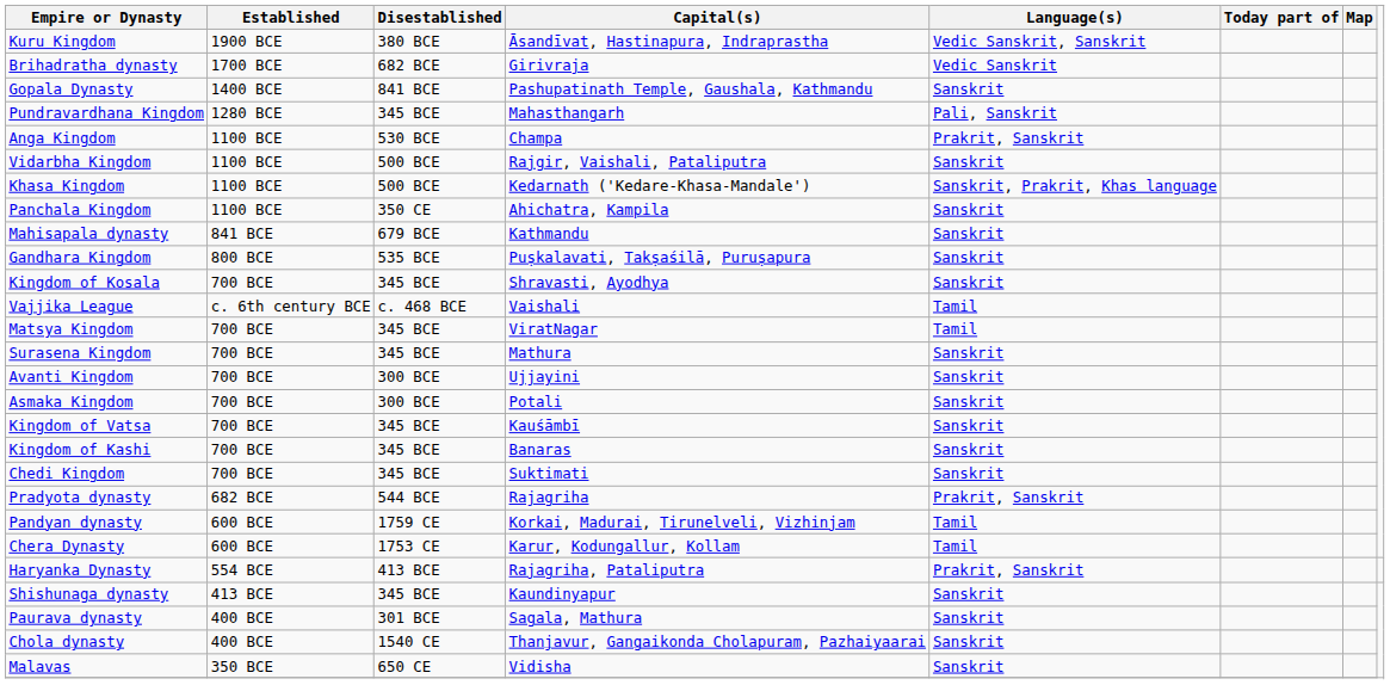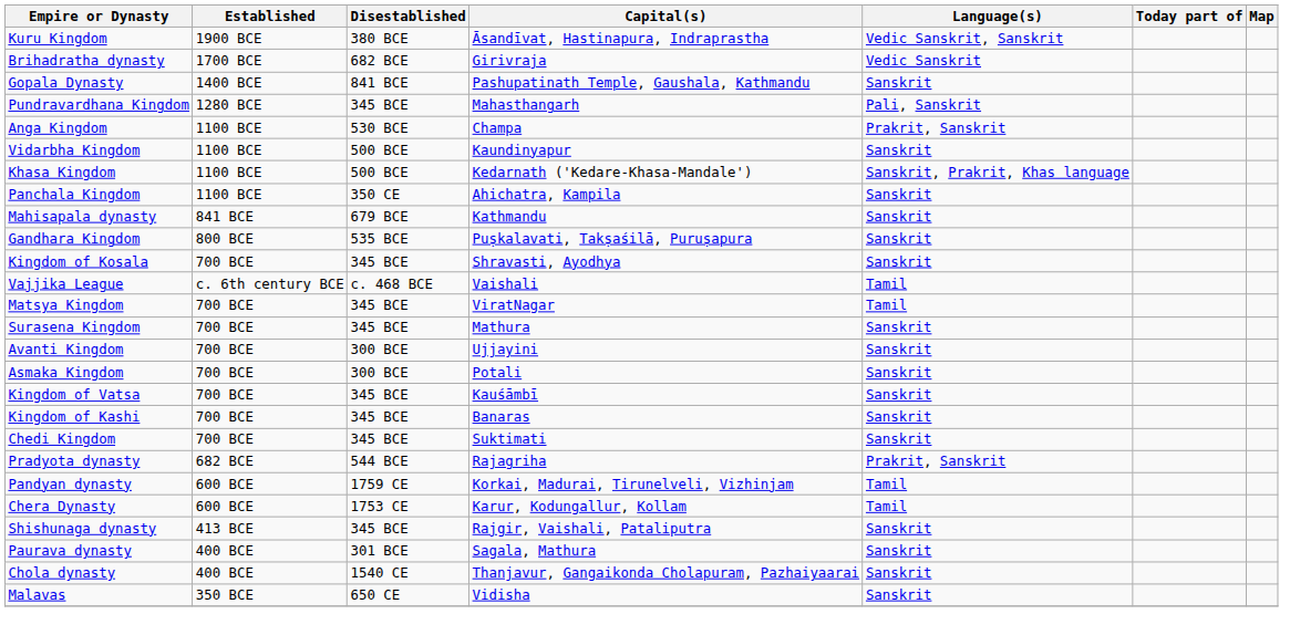 <table class="wikitable sortable static-row-numbers static-row-header-text">
 <tr>
 <th>Empire or Dynasty</th>
 <th>Established</th>
 <th>Disestablished</th>
 <th>Capital(s)</th>
 <th>Language(s)</th>
 <th>Today part of</th>
 <th>Map</th>
 </tr>
 <tr>
 <td><a href='#'>Kuru Kingdom</a></td>
 <td>1900 BCE</td>
 <td>380 BCE</td>
 <td><a href='#'>Āsandīvat</a>, <a href='#'>Hastinapura</a>, <a href='#'>Indraprastha</a></td>
 <td><a href='#'>Vedic Sanskrit</a>, <a href='#'>Sanskrit</a></td>
 <td></td>
 <td></td>
 </tr>
 <tr>
 <td><a href='#'>Brihadratha dynasty</a></td>
 <td>1700 BCE</td>
 <td>682 BCE</td>
 <td><a href='#'>Girivraja</a></td>
 <td><a href='#'>Vedic Sanskrit</a></td>
 <td></td>
 <td></td>
 </tr>
 <tr>
 <td><a href='#'>Gopala Dynasty</a></td>
 <td>1400 BCE</td>
 <td>841 BCE</td>
 <td><a href='#'>Pashupatinath Temple</a>, <a href='#'>Gaushala</a>, <a href='#'>Kathmandu</a></td>
 <td><a href='#'>Sanskrit</a></td>
 <td></td>
 <td></td>
 </tr>
 <tr>
 <td><a href='#'>Pundravardhana Kingdom</a></td>
 <td>1280 BCE</td>
 <td>345 BCE</td>
 <td><a href='#'>Mahasthangarh</a></td>
 <td><a href='#'>Pali</a>, <a href='#'>Sanskrit</a></td>
 <td><br></td>
 <td></td>
 </tr>
 <tr>
 <td><a href='#'>Anga Kingdom</a></td>
 <td>1100 BCE</td>
 <td>530 BCE</td>
 <td><a href='#'>Champa</a></td>
 <td><a href='#'>Prakrit</a>, <a href='#'>Sanskrit</a></td>
 <td></td>
 <td></td>
 </tr>
 <tr>
 <td><a href='#'>Vidarbha Kingdom</a></td>
 <td>1100 BCE</td>
 <td>500 BCE</td>
-<td><a href='#'>Rajgir</a>, <a href='#'>Vaishali</a>, <a href='#'>Pataliputra</a></td>
+<td><a href='#'>Kaundinyapur</a></td>
 <td><a href='#'>Sanskrit</a></td>
 <td></td>
 <td></td>
 </tr>
 <tr>
 <td><a href='#'>Khasa Kingdom</a></td>
 <td>1100 BCE</td>
 <td>500 BCE</td>
 <td><a href='#'>Kedarnath</a> ('Kedare-Khasa-Mandale')</td>
 <td><a href='#'>Sanskrit</a>, <a href='#'>Prakrit</a>, <a href='#'>Khas language</a></td>
 <td><br></td>
 <td></td>
 </tr>
 <tr>
 <td><a href='#'>Panchala Kingdom</a></td>
 <td>1100 BCE</td>
 <td>350 CE</td>
 <td><a href='#'>Ahichatra</a>, <a href='#'>Kampila</a></td>
 <td><a href='#'>Sanskrit</a></td>
 <td><br></td>
 <td></td>
 </tr>
 <tr>
 <td><a href='#'>Mahisapala dynasty</a></td>
 <td>841 BCE</td>
 <td>679 BCE</td>
 <td><a href='#'>Kathmandu</a></td>
 <td><a href='#'>Sanskrit</a></td>
 <td><br></td>
 <td></td>
 </tr>
 <tr>
 <td><a href='#'>Gandhara Kingdom</a></td>
 <td>800 BCE</td>
 <td>535 BCE</td>
 <td><a href='#'>Puṣkalavati</a>, <a href='#'>Takṣaśilā</a>, <a href='#'>Puruṣapura</a></td>
 <td><a href='#'>Sanskrit</a></td>
 <td><br></td>
 <td></td>
 </tr>
 <tr>
 <td><a href='#'>Kingdom of Kosala</a></td>
 <td>700 BCE</td>
 <td>345 BCE</td>
 <td><a href='#'>Shravasti</a>, <a href='#'>Ayodhya</a></td>
 <td><a href='#'>Sanskrit</a></td>
 <td><br></td>
 <td></td>
 </tr>
 <tr>
 <td><a href='#'>Vajjika League</a></td>
 <td>c. 6th century BCE</td>
 <td>c. 468 BCE</td>
 <td><a href='#'>Vaishali</a></td>
 <td><a href='#'>Tamil</a></td>
 <td><br></td>
 <td></td>
 </tr>
 <tr>
 <td><a href='#'>Matsya Kingdom</a></td>
 <td>700 BCE</td>
 <td>345 BCE</td>
 <td><a href='#'>ViratNagar</a></td>
 <td><a href='#'>Tamil</a></td>
 <td></td>
 <td></td>
 </tr>
 <tr>
 <td><a href='#'>Surasena Kingdom</a></td>
 <td>700 BCE</td>
 <td>345 BCE</td>
 <td><a href='#'>Mathura</a></td>
 <td><a href='#'>Sanskrit</a></td>
 <td></td>
 <td></td>
 </tr>
 <tr>
 <td><a href='#'>Avanti Kingdom</a></td>
 <td>700 BCE</td>
 <td>300 BCE</td>
 <td><a href='#'>Ujjayini</a></td>
 <td><a href='#'>Sanskrit</a></td>
 <td></td>
 <td></td>
 </tr>
 <tr>
 <td><a href='#'>Asmaka Kingdom</a></td>
 <td>700 BCE</td>
 <td>300 BCE</td>
 <td><a href='#'>Potali</a></td>
 <td><a href='#'>Sanskrit</a></td>
 <td></td>
 <td></td>
 </tr>
 <tr>
 <td><a href='#'>Kingdom of Vatsa</a></td>
 <td>700 BCE</td>
 <td>345 BCE</td>
 <td><a href='#'>Kauśāmbī</a></td>
 <td><a href='#'>Sanskrit</a></td>
 <td></td>
 <td></td>
 </tr>
 <tr>
 <td><a href='#'>Kingdom of Kashi</a></td>
 <td>700 BCE</td>
 <td>345 BCE</td>
 <td><a href='#'>Banaras</a></td>
 <td><a href='#'>Sanskrit</a></td>
 <td></td>
 <td></td>
 </tr>
 <tr>
 <td><a href='#'>Chedi Kingdom</a></td>
 <td>700 BCE</td>
 <td>345 BCE</td>
 <td><a href='#'>Suktimati</a></td>
 <td><a href='#'>Sanskrit</a></td>
 <td></td>
 <td></td>
 </tr>
 <tr>
 <td><a href='#'>Pradyota dynasty</a></td>
 <td>682 BCE</td>
 <td>544 BCE</td>
 <td><a href='#'>Rajagriha</a></td>
 <td><a href='#'>Prakrit</a>, <a href='#'>Sanskrit</a></td>
 <td><br></td>
 <td></td>
 </tr>
 <tr>
 <td><a href='#'>Pandyan dynasty</a></td>
 <td>600 BCE</td>
 <td>1759 CE</td>
 <td><a href='#'>Korkai</a>, <a href='#'>Madurai</a>, <a href='#'>Tirunelveli</a>, <a href='#'>Vizhinjam</a></td>
 <td><a href='#'>Tamil</a></td>
 <td></td>
 <td></td>
 </tr>
 <tr>
 <td><a href='#'>Chera Dynasty</a></td>
 <td>600 BCE</td>
 <td>1753 CE</td>
 <td><a href='#'>Karur</a>, <a href='#'>Kodungallur</a>, <a href='#'>Kollam</a></td>
 <td><a href='#'>Tamil</a></td>
 <td></td>
 <td></td>
 </tr>
 <tr>
-<td><a href='#'>Haryanka Dynasty</a></td>
-<td>554 BCE</td>
-<td>413 BCE</td>
-<td><a href='#'>Rajagriha</a>, <a href='#'>Pataliputra</a></td>
-<td><a href='#'>Prakrit</a>, <a href='#'>Sanskrit</a></td>
-<td><br></td>
-<td></td>
-<td></td>
-</tr>
-<tr>
 <td><a href='#'>Shishunaga dynasty</a></td>
 <td>413 BCE</td>
 <td>345 BCE</td>
-<td><a href='#'>Kaundinyapur</a></td>
+<td><a href='#'>Rajgir</a>, <a href='#'>Vaishali</a>, <a href='#'>Pataliputra</a></td>
 <td><a href='#'>Sanskrit</a></td>
 <td><br></td>
 <td></td>
 </tr>
 <tr>
 <td><a href='#'>Paurava dynasty</a></td>
 <td>400 BCE</td>
 <td>301 BCE</td>
 <td><a href='#'>Sagala</a>, <a href='#'>Mathura</a></td>
 <td><a href='#'>Sanskrit</a></td>
 <td><br></td>
 <td></td>
 </tr>
 <tr>
 <td><a href='#'>Chola dynasty</a></td>
 <td>400 BCE</td>
 <td>1540 CE</td>
 <td><a href='#'>Thanjavur</a>, <a href='#'>Gangaikonda Cholapuram</a>, <a href='#'>Pazhaiyaarai</a></td>
 <td><a href='#'>Sanskrit</a></td>
 <td></td>
 <td></td>
 </tr>
 <tr>
 <td><a href='#'>Malavas</a></td>
 <td>350 BCE</td>
 <td>650 CE</td>
 <td><a href='#'>Vidisha</a></td>
 <td><a href='#'>Sanskrit</a></td>
 <td></td>
 <td></td>
 </tr>
 <tr>
 </tr>
 </table>
